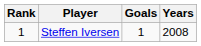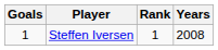 <table class="wikitable" style="text-align: left;">
 <tr>
+<th>Goals</th>
+<th>Player</th>
 <th>Rank</th>
-<th>Player</th>
-<th>Goals</th>
 <th>Years</th>
 </tr>
 <tr>
 <td align=center>1</td>
 <td><a href='#'>Steffen Iversen</a></td>
 <td align=center>1</td>
 <td>2008</td>
 </tr>
 </table>
